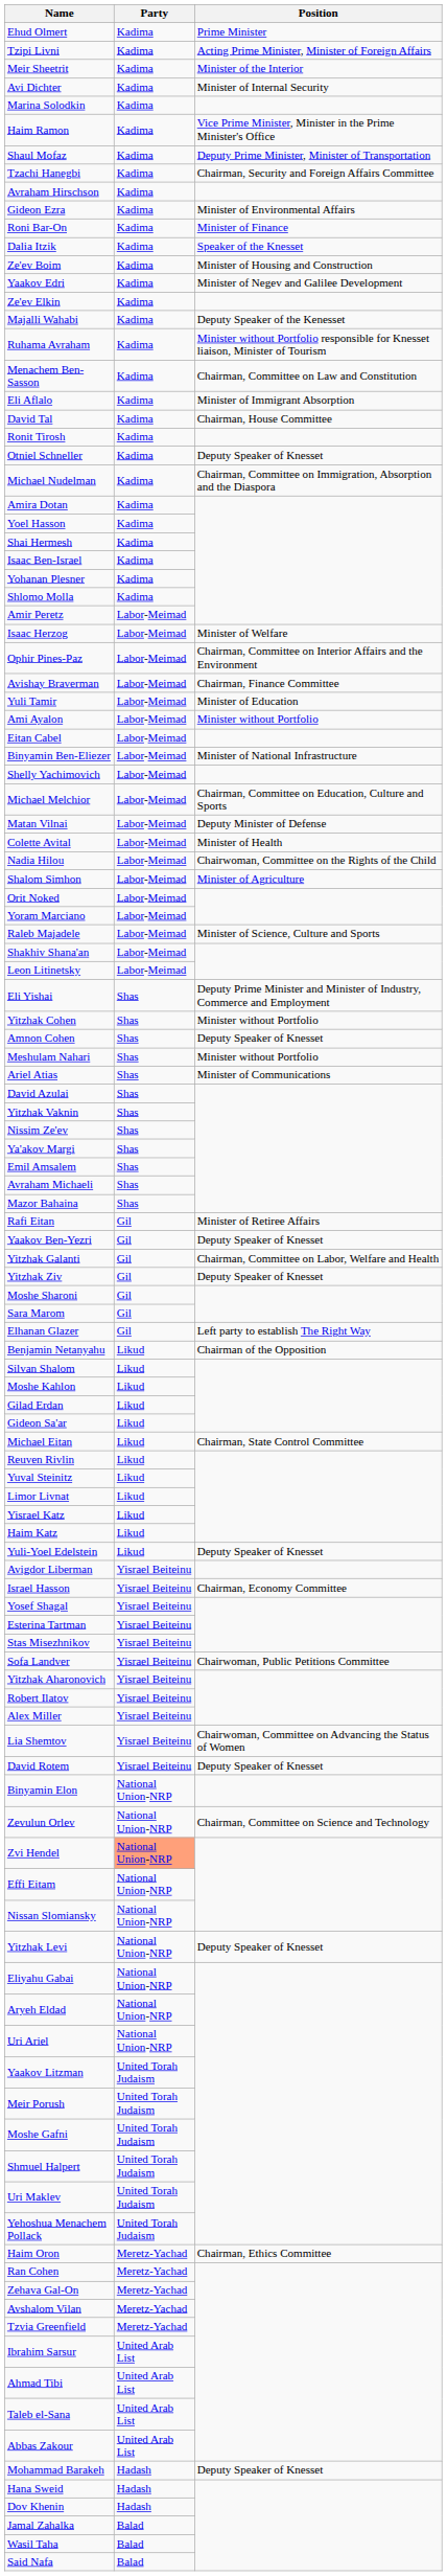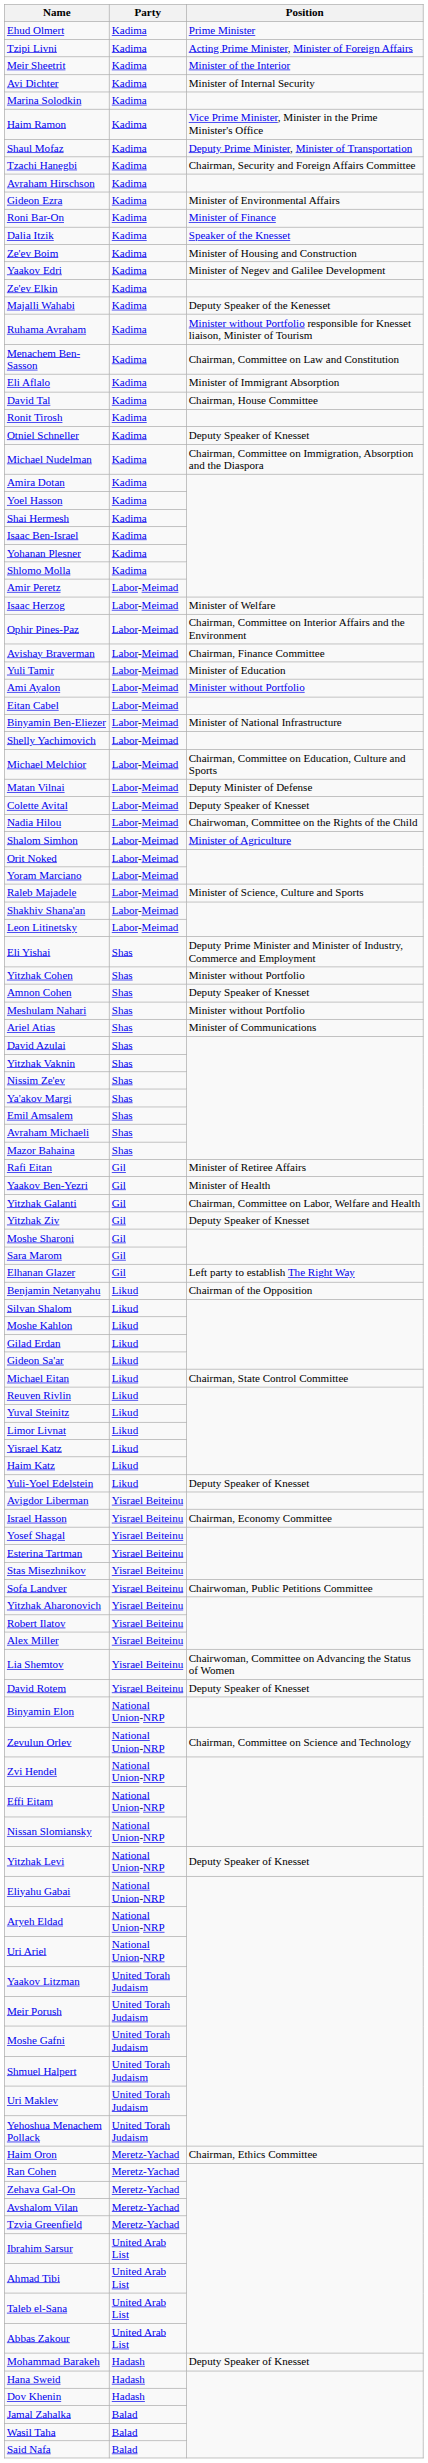 <table class="wikitable sortable">
 <tr>
 <th>Name</th>
 <th>Party</th>
 <th>Position</th>
 </tr>
 <tr>
 <td><a href='#'>Ehud Olmert</a></td>
 <td><a href='#'>Kadima</a></td>
 <td><a href='#'>Prime Minister</a></td>
 </tr>
 <tr>
 <td><a href='#'>Tzipi Livni</a></td>
 <td><a href='#'>Kadima</a></td>
 <td><a href='#'>Acting Prime Minister</a>, <a href='#'>Minister of Foreign Affairs</a></td>
 </tr>
 <tr>
 <td><a href='#'>Meir Sheetrit</a></td>
 <td><a href='#'>Kadima</a></td>
 <td><a href='#'>Minister of the Interior</a></td>
 </tr>
 <tr>
 <td><a href='#'>Avi Dichter</a></td>
 <td><a href='#'>Kadima</a></td>
 <td>Minister of Internal Security</td>
 </tr>
 <tr>
 <td><a href='#'>Marina Solodkin</a></td>
 <td><a href='#'>Kadima</a></td>
 </tr>
 <tr>
 <td><a href='#'>Haim Ramon</a></td>
 <td><a href='#'>Kadima</a></td>
 <td><a href='#'>Vice Prime Minister</a>, Minister in the Prime Minister's Office</td>
 </tr>
 <tr>
 <td><a href='#'>Shaul Mofaz</a></td>
 <td><a href='#'>Kadima</a></td>
 <td><a href='#'>Deputy Prime Minister</a>, <a href='#'>Minister of Transportation</a></td>
 </tr>
 <tr>
 <td><a href='#'>Tzachi Hanegbi</a></td>
 <td><a href='#'>Kadima</a></td>
 <td>Chairman, Security and Foreign Affairs Committee</td>
 </tr>
 <tr>
 <td><a href='#'>Avraham Hirschson</a></td>
 <td><a href='#'>Kadima</a></td>
 <td></td>
 </tr>
 <tr>
 <td><a href='#'>Gideon Ezra</a></td>
 <td><a href='#'>Kadima</a></td>
 <td>Minister of Environmental Affairs</td>
 </tr>
 <tr>
 <td><a href='#'>Roni Bar-On</a></td>
 <td><a href='#'>Kadima</a></td>
 <td><a href='#'>Minister of Finance</a></td>
 </tr>
 <tr>
 <td><a href='#'>Dalia Itzik</a></td>
 <td><a href='#'>Kadima</a></td>
 <td><a href='#'>Speaker of the Knesset</a></td>
 </tr>
 <tr>
 <td><a href='#'>Ze'ev Boim</a></td>
 <td><a href='#'>Kadima</a></td>
 <td>Minister of Housing and Construction</td>
 </tr>
 <tr>
 <td><a href='#'>Yaakov Edri</a></td>
 <td><a href='#'>Kadima</a></td>
 <td>Minister of Negev and Galilee Development</td>
 </tr>
 <tr>
 <td><a href='#'>Ze'ev Elkin</a></td>
 <td><a href='#'>Kadima</a></td>
 </tr>
 <tr>
 <td><a href='#'>Majalli Wahabi</a></td>
 <td><a href='#'>Kadima</a></td>
 <td>Deputy Speaker of the Kenesset</td>
 </tr>
 <tr>
 <td><a href='#'>Ruhama Avraham</a></td>
 <td><a href='#'>Kadima</a></td>
 <td><a href='#'>Minister without Portfolio</a> responsible for Knesset liaison, Minister of Tourism</td>
 </tr>
 <tr>
 <td><a href='#'>Menachem Ben-Sasson</a></td>
 <td><a href='#'>Kadima</a></td>
 <td>Chairman, Committee on Law and Constitution</td>
 </tr>
 <tr>
 <td><a href='#'>Eli Aflalo</a></td>
 <td><a href='#'>Kadima</a></td>
 <td>Minister of Immigrant Absorption</td>
 </tr>
 <tr>
 <td><a href='#'>David Tal</a></td>
 <td><a href='#'>Kadima</a></td>
 <td>Chairman, House Committee</td>
 </tr>
 <tr>
 <td><a href='#'>Ronit Tirosh</a></td>
 <td><a href='#'>Kadima</a></td>
 </tr>
 <tr>
 <td><a href='#'>Otniel Schneller</a></td>
 <td><a href='#'>Kadima</a></td>
 <td>Deputy Speaker of Knesset</td>
 </tr>
 <tr>
 <td><a href='#'>Michael Nudelman</a></td>
 <td><a href='#'>Kadima</a></td>
 <td>Chairman, Committee on Immigration, Absorption and the Diaspora</td>
 </tr>
 <tr>
 <td><a href='#'>Amira Dotan</a></td>
 <td><a href='#'>Kadima</a></td>
 </tr>
 <tr>
 <td><a href='#'>Yoel Hasson</a></td>
 <td><a href='#'>Kadima</a></td>
 </tr>
 <tr>
 <td><a href='#'>Shai Hermesh</a></td>
 <td><a href='#'>Kadima</a></td>
 </tr>
 <tr>
 <td><a href='#'>Isaac Ben-Israel</a></td>
 <td><a href='#'>Kadima</a></td>
 </tr>
 <tr>
 <td><a href='#'>Yohanan Plesner</a></td>
 <td><a href='#'>Kadima</a></td>
 </tr>
 <tr>
 <td><a href='#'>Shlomo Molla</a></td>
 <td><a href='#'>Kadima</a></td>
 </tr>
 <tr>
 <td><a href='#'>Amir Peretz</a></td>
 <td><a href='#'>Labor</a>-<a href='#'>Meimad</a></td>
 </tr>
 <tr>
 <td><a href='#'>Isaac Herzog</a></td>
 <td><a href='#'>Labor</a>-<a href='#'>Meimad</a></td>
 <td>Minister of Welfare</td>
 </tr>
 <tr>
 <td><a href='#'>Ophir Pines-Paz</a></td>
 <td><a href='#'>Labor</a>-<a href='#'>Meimad</a></td>
 <td>Chairman, Committee on Interior Affairs and the Environment</td>
 </tr>
 <tr>
 <td><a href='#'>Avishay Braverman</a></td>
 <td><a href='#'>Labor</a>-<a href='#'>Meimad</a></td>
 <td>Chairman, Finance Committee</td>
 </tr>
 <tr>
 <td><a href='#'>Yuli Tamir</a></td>
 <td><a href='#'>Labor</a>-<a href='#'>Meimad</a></td>
 <td>Minister of Education</td>
 </tr>
 <tr>
 <td><a href='#'>Ami Ayalon</a></td>
 <td><a href='#'>Labor</a>-<a href='#'>Meimad</a></td>
 <td><a href='#'>Minister without Portfolio</a></td>
 </tr>
 <tr>
 <td><a href='#'>Eitan Cabel</a></td>
 <td><a href='#'>Labor</a>-<a href='#'>Meimad</a></td>
 <td></td>
 </tr>
 <tr>
 <td><a href='#'>Binyamin Ben-Eliezer</a></td>
 <td><a href='#'>Labor</a>-<a href='#'>Meimad</a></td>
 <td>Minister of National Infrastructure</td>
 </tr>
 <tr>
 <td><a href='#'>Shelly Yachimovich</a></td>
 <td><a href='#'>Labor</a>-<a href='#'>Meimad</a></td>
 </tr>
 <tr>
 <td><a href='#'>Michael Melchior</a></td>
 <td><a href='#'>Labor</a>-<a href='#'>Meimad</a></td>
 <td>Chairman, Committee on Education, Culture and Sports</td>
 </tr>
 <tr>
 <td><a href='#'>Matan Vilnai</a></td>
 <td><a href='#'>Labor</a>-<a href='#'>Meimad</a></td>
 <td>Deputy Minister of Defense</td>
 </tr>
 <tr>
 <td><a href='#'>Colette Avital</a></td>
 <td><a href='#'>Labor</a>-<a href='#'>Meimad</a></td>
-<td>Minister of Health</td>
+<td>Deputy Speaker of Knesset</td>
 </tr>
 <tr>
 <td><a href='#'>Nadia Hilou</a></td>
 <td><a href='#'>Labor</a>-<a href='#'>Meimad</a></td>
 <td>Chairwoman, Committee on the Rights of the Child</td>
 </tr>
 <tr>
 <td><a href='#'>Shalom Simhon</a></td>
 <td><a href='#'>Labor</a>-<a href='#'>Meimad</a></td>
 <td><a href='#'>Minister of Agriculture</a></td>
 </tr>
 <tr>
 <td><a href='#'>Orit Noked</a></td>
 <td><a href='#'>Labor</a>-<a href='#'>Meimad</a></td>
 </tr>
 <tr>
 <td><a href='#'>Yoram Marciano</a></td>
 <td><a href='#'>Labor</a>-<a href='#'>Meimad</a></td>
 </tr>
 <tr>
 <td><a href='#'>Raleb Majadele</a></td>
 <td><a href='#'>Labor</a>-<a href='#'>Meimad</a></td>
 <td>Minister of Science, Culture and Sports</td>
 </tr>
 <tr>
 <td><a href='#'>Shakhiv Shana'an</a></td>
 <td><a href='#'>Labor</a>-<a href='#'>Meimad</a></td>
 </tr>
 <tr>
 <td><a href='#'>Leon Litinetsky</a></td>
 <td><a href='#'>Labor</a>-<a href='#'>Meimad</a></td>
 </tr>
 <tr>
 <td><a href='#'>Eli Yishai</a></td>
 <td><a href='#'>Shas</a></td>
 <td>Deputy Prime Minister and Minister of Industry, Commerce and Employment</td>
 </tr>
 <tr>
 <td><a href='#'>Yitzhak Cohen</a></td>
 <td><a href='#'>Shas</a></td>
 <td>Minister without Portfolio</td>
 </tr>
 <tr>
 <td><a href='#'>Amnon Cohen</a></td>
 <td><a href='#'>Shas</a></td>
 <td>Deputy Speaker of Knesset</td>
 </tr>
 <tr>
 <td><a href='#'>Meshulam Nahari</a></td>
 <td><a href='#'>Shas</a></td>
 <td>Minister without Portfolio</td>
 </tr>
 <tr>
 <td><a href='#'>Ariel Atias</a></td>
 <td><a href='#'>Shas</a></td>
 <td>Minister of Communications</td>
 </tr>
 <tr>
 <td><a href='#'>David Azulai</a></td>
 <td><a href='#'>Shas</a></td>
 </tr>
 <tr>
 <td><a href='#'>Yitzhak Vaknin</a></td>
 <td><a href='#'>Shas</a></td>
 </tr>
 <tr>
 <td><a href='#'>Nissim Ze'ev</a></td>
 <td><a href='#'>Shas</a></td>
 </tr>
 <tr>
 <td><a href='#'>Ya'akov Margi</a></td>
 <td><a href='#'>Shas</a></td>
 </tr>
 <tr>
 <td><a href='#'>Emil Amsalem</a></td>
 <td><a href='#'>Shas</a></td>
 </tr>
 <tr>
 <td><a href='#'>Avraham Michaeli</a></td>
 <td><a href='#'>Shas</a></td>
 </tr>
 <tr>
 <td><a href='#'>Mazor Bahaina</a></td>
 <td><a href='#'>Shas</a></td>
 </tr>
 <tr>
 <td><a href='#'>Rafi Eitan</a></td>
 <td><a href='#'>Gil</a></td>
 <td>Minister of Retiree Affairs</td>
 </tr>
 <tr>
 <td><a href='#'>Yaakov Ben-Yezri</a></td>
 <td><a href='#'>Gil</a></td>
-<td>Deputy Speaker of Knesset</td>
+<td>Minister of Health</td>
 </tr>
 <tr>
 <td><a href='#'>Yitzhak Galanti</a></td>
 <td><a href='#'>Gil</a></td>
 <td>Chairman, Committee on Labor, Welfare and Health</td>
 </tr>
 <tr>
 <td><a href='#'>Yitzhak Ziv</a></td>
 <td><a href='#'>Gil</a></td>
 <td>Deputy Speaker of Knesset</td>
 </tr>
 <tr>
 <td><a href='#'>Moshe Sharoni</a></td>
 <td><a href='#'>Gil</a></td>
 </tr>
 <tr>
 <td><a href='#'>Sara Marom</a></td>
 <td><a href='#'>Gil</a></td>
 </tr>
 <tr>
 <td><a href='#'>Elhanan Glazer</a></td>
 <td><a href='#'>Gil</a></td>
 <td>Left party to establish <a href='#'>The Right Way</a></td>
 </tr>
 <tr>
 <td><a href='#'>Benjamin Netanyahu</a></td>
 <td><a href='#'>Likud</a></td>
 <td>Chairman of the Opposition</td>
 </tr>
 <tr>
 <td><a href='#'>Silvan Shalom</a></td>
 <td><a href='#'>Likud</a></td>
 </tr>
 <tr>
 <td><a href='#'>Moshe Kahlon</a></td>
 <td><a href='#'>Likud</a></td>
 </tr>
 <tr>
 <td><a href='#'>Gilad Erdan</a></td>
 <td><a href='#'>Likud</a></td>
 </tr>
 <tr>
 <td><a href='#'>Gideon Sa'ar</a></td>
 <td><a href='#'>Likud</a></td>
 </tr>
 <tr>
 <td><a href='#'>Michael Eitan</a></td>
 <td><a href='#'>Likud</a></td>
 <td>Chairman, State Control Committee</td>
 </tr>
 <tr>
 <td><a href='#'>Reuven Rivlin</a></td>
 <td><a href='#'>Likud</a></td>
 </tr>
 <tr>
 <td><a href='#'>Yuval Steinitz</a></td>
 <td><a href='#'>Likud</a></td>
 </tr>
 <tr>
 <td><a href='#'>Limor Livnat</a></td>
 <td><a href='#'>Likud</a></td>
 </tr>
 <tr>
 <td><a href='#'>Yisrael Katz</a></td>
 <td><a href='#'>Likud</a></td>
 </tr>
 <tr>
 <td><a href='#'>Haim Katz</a></td>
 <td><a href='#'>Likud</a></td>
 </tr>
 <tr>
 <td><a href='#'>Yuli-Yoel Edelstein</a></td>
 <td><a href='#'>Likud</a></td>
 <td>Deputy Speaker of Knesset</td>
 </tr>
 <tr>
 <td><a href='#'>Avigdor Liberman</a></td>
 <td><a href='#'>Yisrael Beiteinu</a></td>
 </tr>
 <tr>
 <td><a href='#'>Israel Hasson</a></td>
 <td><a href='#'>Yisrael Beiteinu</a></td>
 <td>Chairman, Economy Committee</td>
 </tr>
 <tr>
 <td><a href='#'>Yosef Shagal</a></td>
 <td><a href='#'>Yisrael Beiteinu</a></td>
 </tr>
 <tr>
 <td><a href='#'>Esterina Tartman</a></td>
 <td><a href='#'>Yisrael Beiteinu</a></td>
 </tr>
 <tr>
 <td><a href='#'>Stas Misezhnikov</a></td>
 <td><a href='#'>Yisrael Beiteinu</a></td>
 </tr>
 <tr>
 <td><a href='#'>Sofa Landver</a></td>
 <td><a href='#'>Yisrael Beiteinu</a></td>
 <td>Chairwoman, Public Petitions Committee</td>
 </tr>
 <tr>
 <td><a href='#'>Yitzhak Aharonovich</a></td>
 <td><a href='#'>Yisrael Beiteinu</a></td>
 </tr>
 <tr>
 <td><a href='#'>Robert Ilatov</a></td>
 <td><a href='#'>Yisrael Beiteinu</a></td>
 </tr>
 <tr>
 <td><a href='#'>Alex Miller</a></td>
 <td><a href='#'>Yisrael Beiteinu</a></td>
 </tr>
 <tr>
 <td><a href='#'>Lia Shemtov</a></td>
 <td><a href='#'>Yisrael Beiteinu</a></td>
 <td>Chairwoman, Committee on Advancing the Status of Women</td>
 </tr>
 <tr>
 <td><a href='#'>David Rotem</a></td>
 <td><a href='#'>Yisrael Beiteinu</a></td>
 <td>Deputy Speaker of Knesset</td>
 </tr>
 <tr>
 <td><a href='#'>Binyamin Elon</a></td>
 <td><a href='#'>National Union</a>-<a href='#'>NRP</a></td>
 </tr>
 <tr>
 <td><a href='#'>Zevulun Orlev</a></td>
 <td><a href='#'>National Union</a>-<a href='#'>NRP</a></td>
 <td>Chairman, Committee on Science and Technology</td>
 </tr>
 <tr>
 <td><a href='#'>Zvi Hendel</a></td>
-<td style="background: lightsalmon;"><a href='#'>National Union</a>-<a href='#'>NRP</a></td>
+<td><a href='#'>National Union</a>-<a href='#'>NRP</a></td>
 </tr>
 <tr>
 <td><a href='#'>Effi Eitam</a></td>
 <td><a href='#'>National Union</a>-<a href='#'>NRP</a></td>
 </tr>
 <tr>
 <td><a href='#'>Nissan Slomiansky</a></td>
 <td><a href='#'>National Union</a>-<a href='#'>NRP</a></td>
 </tr>
 <tr>
 <td><a href='#'>Yitzhak Levi</a></td>
 <td><a href='#'>National Union</a>-<a href='#'>NRP</a></td>
 <td>Deputy Speaker of Knesset</td>
 </tr>
 <tr>
 <td><a href='#'>Eliyahu Gabai</a></td>
 <td><a href='#'>National Union</a>-<a href='#'>NRP</a></td>
 </tr>
 <tr>
 <td><a href='#'>Aryeh Eldad</a></td>
 <td><a href='#'>National Union</a>-<a href='#'>NRP</a></td>
 </tr>
 <tr>
 <td><a href='#'>Uri Ariel</a></td>
 <td><a href='#'>National Union</a>-<a href='#'>NRP</a></td>
 </tr>
 <tr>
 <td><a href='#'>Yaakov Litzman</a></td>
 <td><a href='#'>United Torah Judaism</a></td>
 </tr>
 <tr>
 <td><a href='#'>Meir Porush</a></td>
 <td><a href='#'>United Torah Judaism</a></td>
 </tr>
 <tr>
 <td><a href='#'>Moshe Gafni</a></td>
 <td><a href='#'>United Torah Judaism</a></td>
 </tr>
 <tr>
 <td><a href='#'>Shmuel Halpert</a></td>
 <td><a href='#'>United Torah Judaism</a></td>
 </tr>
 <tr>
 <td><a href='#'>Uri Maklev</a></td>
 <td><a href='#'>United Torah Judaism</a></td>
 </tr>
 <tr>
 <td><a href='#'>Yehoshua Menachem Pollack</a></td>
 <td><a href='#'>United Torah Judaism</a></td>
 </tr>
 <tr>
 <td><a href='#'>Haim Oron</a></td>
 <td><a href='#'>Meretz-Yachad</a></td>
 <td>Chairman, Ethics Committee</td>
 </tr>
 <tr>
 <td><a href='#'>Ran Cohen</a></td>
 <td><a href='#'>Meretz-Yachad</a></td>
 </tr>
 <tr>
 <td><a href='#'>Zehava Gal-On</a></td>
 <td><a href='#'>Meretz-Yachad</a></td>
 </tr>
 <tr>
 <td><a href='#'>Avshalom Vilan</a></td>
 <td><a href='#'>Meretz-Yachad</a></td>
 </tr>
 <tr>
 <td><a href='#'>Tzvia Greenfield</a></td>
 <td><a href='#'>Meretz-Yachad</a></td>
 </tr>
 <tr>
 <td><a href='#'>Ibrahim Sarsur</a></td>
 <td><a href='#'>United Arab List</a></td>
 </tr>
 <tr>
 <td><a href='#'>Ahmad Tibi</a></td>
 <td><a href='#'>United Arab List</a></td>
 </tr>
 <tr>
 <td><a href='#'>Taleb el-Sana</a></td>
 <td><a href='#'>United Arab List</a></td>
 </tr>
 <tr>
 <td><a href='#'>Abbas Zakour</a></td>
 <td><a href='#'>United Arab List</a></td>
 </tr>
 <tr>
 <td><a href='#'>Mohammad Barakeh</a></td>
 <td><a href='#'>Hadash</a></td>
 <td>Deputy Speaker of Knesset</td>
 </tr>
 <tr>
 <td><a href='#'>Hana Sweid</a></td>
 <td><a href='#'>Hadash</a></td>
 </tr>
 <tr>
 <td><a href='#'>Dov Khenin</a></td>
 <td><a href='#'>Hadash</a></td>
 </tr>
 <tr>
 <td><a href='#'>Jamal Zahalka</a></td>
 <td><a href='#'>Balad</a></td>
 </tr>
 <tr>
 <td><a href='#'>Wasil Taha</a></td>
 <td><a href='#'>Balad</a></td>
 </tr>
 <tr>
 <td><a href='#'>Said Nafa</a></td>
 <td><a href='#'>Balad</a></td>
 </tr>
 </table>
